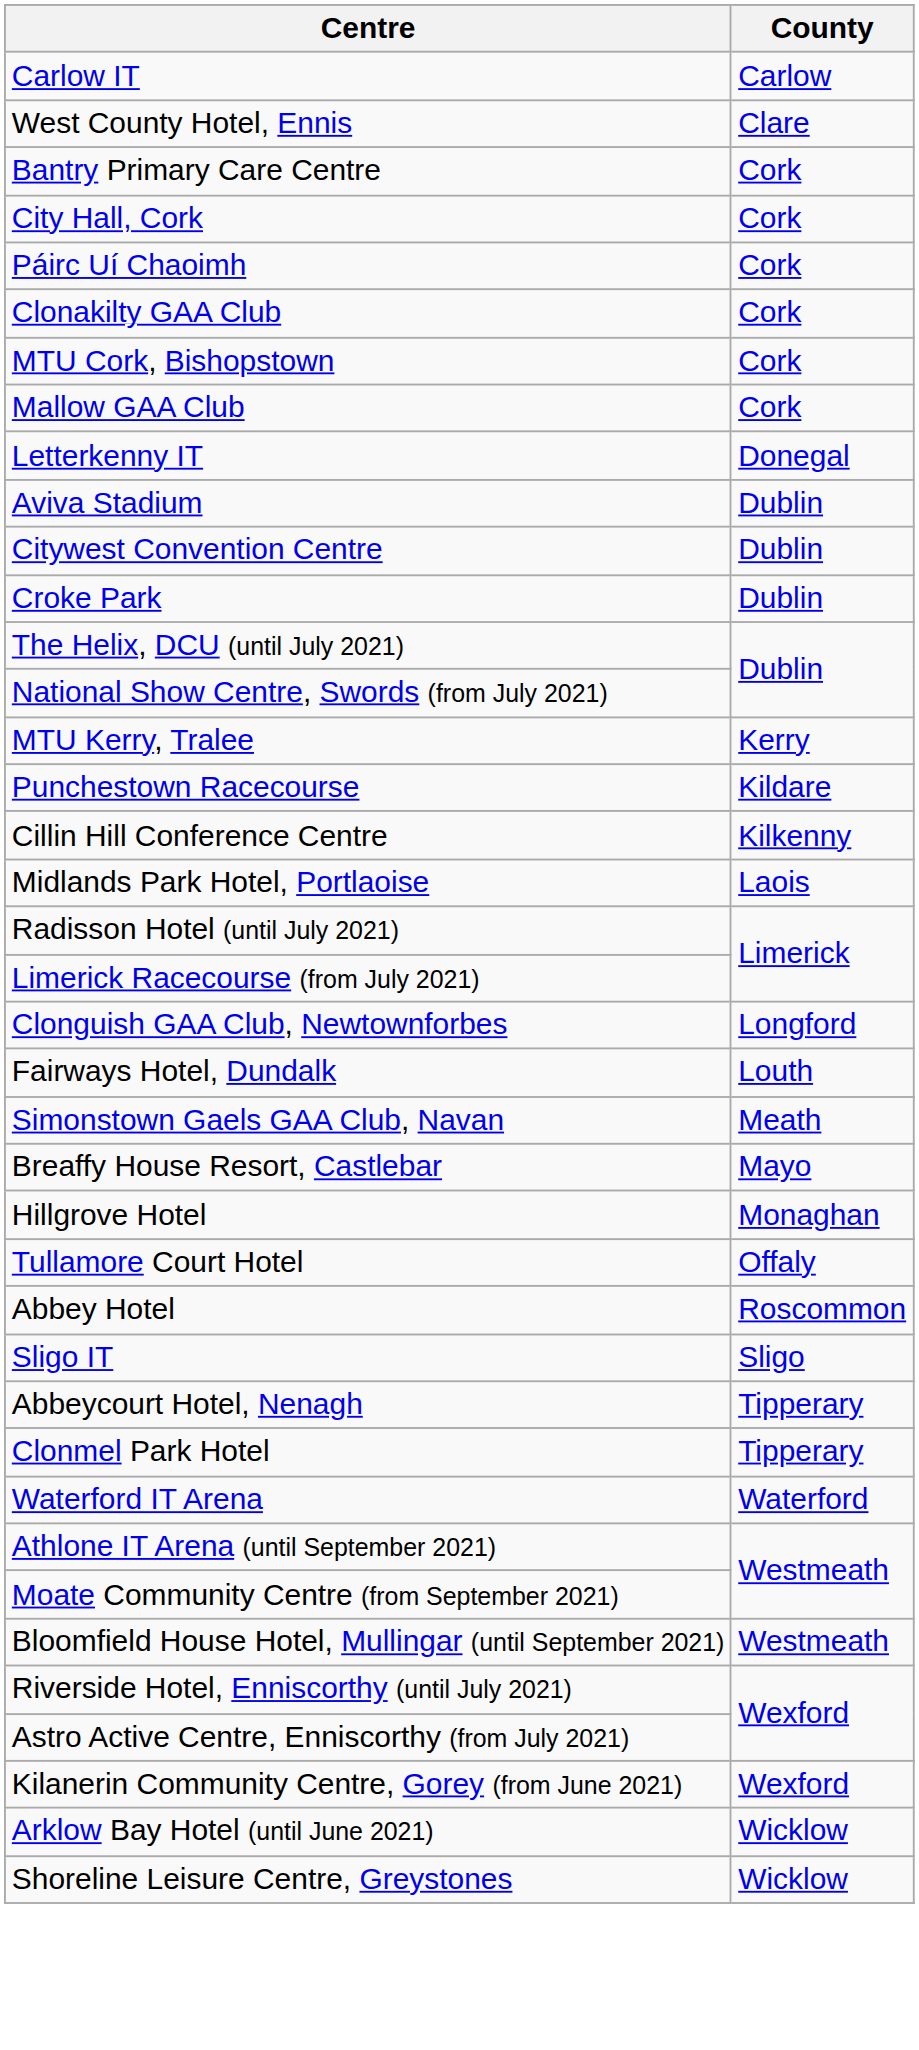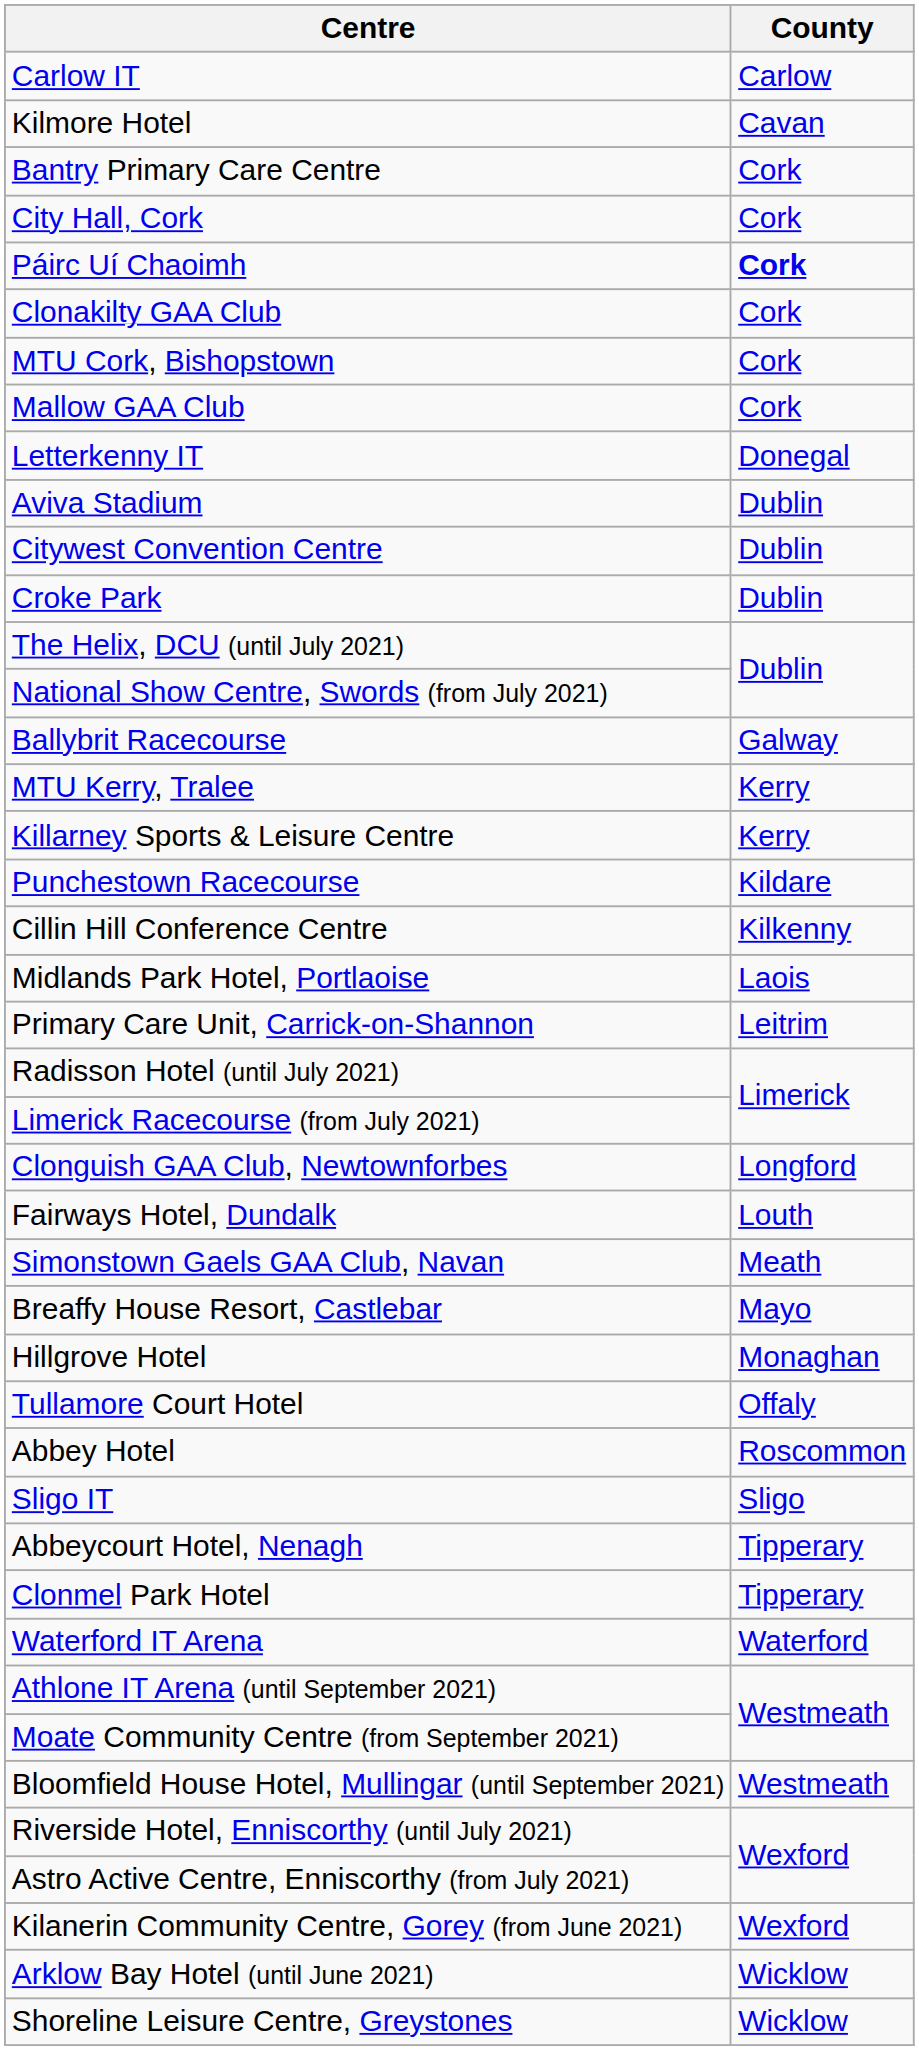 <table class="wikitable">
 <tr>
 <th>Centre</th>
 <th>County</th>
 </tr>
 <tr>
 <td><a href='#'>Carlow IT</a></td>
 <td><a href='#'>Carlow</a></td>
 </tr>
 <tr>
-<td>West County Hotel, <a href='#'>Ennis</a></td>
-<td><a href='#'>Clare</a></td>
+<td>Kilmore Hotel</td>
+<td><a href='#'>Cavan</a></td>
 </tr>
 <tr>
 <td><a href='#'>Bantry</a> Primary Care Centre</td>
 <td><a href='#'>Cork</a></td>
 </tr>
 <tr>
 <td><a href='#'>City Hall, Cork</a></td>
 <td><a href='#'>Cork</a></td>
 </tr>
 <tr>
 <td><a href='#'>Páirc Uí Chaoimh</a></td>
-<td><a href='#'>Cork</a></td>
+<td><strong><a href='#'>Cork</a></strong></td>
 </tr>
 <tr>
 <td><a href='#'>Clonakilty GAA Club</a></td>
 <td><a href='#'>Cork</a></td>
 </tr>
 <tr>
 <td><a href='#'>MTU Cork</a>, <a href='#'>Bishopstown</a></td>
 <td><a href='#'>Cork</a></td>
 </tr>
 <tr>
 <td><a href='#'>Mallow GAA Club</a></td>
 <td><a href='#'>Cork</a></td>
 </tr>
 <tr>
 <td><a href='#'>Letterkenny IT</a></td>
 <td><a href='#'>Donegal</a></td>
 </tr>
 <tr>
 <td><a href='#'>Aviva Stadium</a></td>
 <td><a href='#'>Dublin</a></td>
 </tr>
 <tr>
 <td><a href='#'>Citywest Convention Centre</a></td>
 <td><a href='#'>Dublin</a></td>
 </tr>
 <tr>
 <td><a href='#'>Croke Park</a></td>
 <td><a href='#'>Dublin</a></td>
 </tr>
 <tr>
 <td><a href='#'>The Helix</a>, <a href='#'>DCU</a> <small>(until July 2021)</small></td>
 <td rowspan=2><a href='#'>Dublin</a></td>
 </tr>
 <tr>
 <td><a href='#'>National Show Centre</a>, <a href='#'>Swords</a> <small>(from July 2021)</small></td>
 </tr>
 <tr>
+<td><a href='#'>Ballybrit Racecourse</a></td>
+<td><a href='#'>Galway</a></td>
+</tr>
+<tr>
 <td><a href='#'>MTU Kerry</a>, <a href='#'>Tralee</a></td>
+<td><a href='#'>Kerry</a></td>
+</tr>
+<tr>
+<td><a href='#'>Killarney</a> Sports & Leisure Centre</td>
 <td><a href='#'>Kerry</a></td>
 </tr>
 <tr>
 <td><a href='#'>Punchestown Racecourse</a></td>
 <td><a href='#'>Kildare</a></td>
 </tr>
 <tr>
 <td>Cillin Hill Conference Centre</td>
 <td><a href='#'>Kilkenny</a></td>
 </tr>
 <tr>
 <td>Midlands Park Hotel, <a href='#'>Portlaoise</a></td>
 <td><a href='#'>Laois</a></td>
+</tr>
+<tr>
+<td>Primary Care Unit, <a href='#'>Carrick-on-Shannon</a></td>
+<td><a href='#'>Leitrim</a></td>
 </tr>
 <tr>
 <td>Radisson Hotel <small>(until July 2021)</small></td>
 <td rowspan=2><a href='#'>Limerick</a></td>
 </tr>
 <tr>
 <td><a href='#'>Limerick Racecourse</a> <small>(from July 2021)</small></td>
 </tr>
 <tr>
 <td><a href='#'>Clonguish GAA Club</a>, <a href='#'>Newtownforbes</a></td>
 <td><a href='#'>Longford</a></td>
 </tr>
 <tr>
 <td>Fairways Hotel, <a href='#'>Dundalk</a></td>
 <td><a href='#'>Louth</a></td>
 </tr>
 <tr>
 <td><a href='#'>Simonstown Gaels GAA Club</a>, <a href='#'>Navan</a></td>
 <td><a href='#'>Meath</a></td>
 </tr>
 <tr>
 <td>Breaffy House Resort, <a href='#'>Castlebar</a></td>
 <td><a href='#'>Mayo</a></td>
 </tr>
 <tr>
 <td>Hillgrove Hotel</td>
 <td><a href='#'>Monaghan</a></td>
 </tr>
 <tr>
 <td><a href='#'>Tullamore</a> Court Hotel</td>
 <td><a href='#'>Offaly</a></td>
 </tr>
 <tr>
 <td>Abbey Hotel</td>
 <td><a href='#'>Roscommon</a></td>
 </tr>
 <tr>
 <td><a href='#'>Sligo IT</a></td>
 <td><a href='#'>Sligo</a></td>
 </tr>
 <tr>
 <td>Abbeycourt Hotel, <a href='#'>Nenagh</a></td>
 <td><a href='#'>Tipperary</a></td>
 </tr>
 <tr>
 <td><a href='#'>Clonmel</a> Park Hotel</td>
 <td><a href='#'>Tipperary</a></td>
 </tr>
 <tr>
 <td><a href='#'>Waterford IT Arena</a></td>
 <td><a href='#'>Waterford</a></td>
 </tr>
 <tr>
 <td><a href='#'>Athlone IT Arena</a> <small>(until September 2021)</small></td>
 <td rowspan=2><a href='#'>Westmeath</a></td>
 </tr>
 <tr>
 <td><a href='#'>Moate</a> Community Centre <small>(from September 2021)</small></td>
 </tr>
 <tr>
 <td>Bloomfield House Hotel, <a href='#'>Mullingar</a> <small>(until September 2021)</small></td>
 <td><a href='#'>Westmeath</a></td>
 </tr>
 <tr>
 <td>Riverside Hotel, <a href='#'>Enniscorthy</a> <small>(until July 2021)</small></td>
 <td rowspan=2><a href='#'>Wexford</a></td>
 </tr>
 <tr>
 <td>Astro Active Centre, Enniscorthy <small>(from July 2021)</small></td>
 </tr>
 <tr>
 <td>Kilanerin Community Centre, <a href='#'>Gorey</a> <small>(from June 2021)</small></td>
 <td><a href='#'>Wexford</a></td>
 </tr>
 <tr>
 <td><a href='#'>Arklow</a> Bay Hotel <small>(until June 2021)</small></td>
 <td><a href='#'>Wicklow</a></td>
 </tr>
 <tr>
 <td>Shoreline Leisure Centre, <a href='#'>Greystones</a></td>
 <td><a href='#'>Wicklow</a></td>
 </tr>
 </table>
